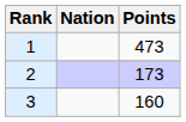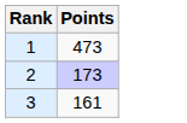 <table class="wikitable sortable" style="text-align:center">
 <tr>
 <th>Rank</th>
-<th>Nation</th>
 <th>Points</th>
 </tr>
 <tr>
 <td bgcolor = DDEEFF>1</td>
-<td align=left></td>
 <td>473</td>
 </tr>
 <tr style="background-color:#ccccff">
 <td bgcolor = DDEEFF>2</td>
-<td align=left></td>
 <td>173</td>
 </tr>
 <tr>
 <td bgcolor = DDEEFF>3</td>
-<td align=left></td>
-<td>160</td>
+<td>161</td>
 </tr>
 </table>
